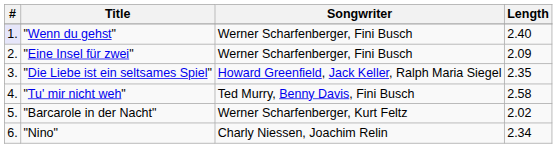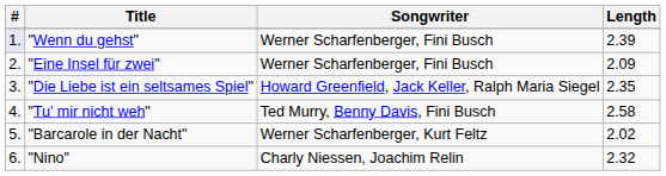 <table class="wikitable">
 <tr>
 <th>#</th>
 <th>Title</th>
 <th>Songwriter</th>
 <th>Length</th>
 </tr>
 <tr bgcolor="#ebf5ff">
 </tr>
 <tr>
 <td style="background: lavender;">1.</td>
 <td>"<a href='#'>Wenn du gehst</a>"</td>
 <td>Werner Scharfenberger, Fini Busch</td>
-<td>2.40</td>
+<td>2.39</td>
 </tr>
 <tr>
 <td>2.</td>
 <td>"<a href='#'>Eine Insel für zwei</a>"</td>
 <td>Werner Scharfenberger, Fini Busch</td>
 <td>2.09</td>
 </tr>
 <tr>
 <td>3.</td>
 <td>"<a href='#'>Die Liebe ist ein seltsames Spiel</a>"</td>
 <td><a href='#'>Howard Greenfield</a>, <a href='#'>Jack Keller</a>, Ralph Maria Siegel</td>
 <td>2.35</td>
 </tr>
 <tr>
 <td>4.</td>
 <td>"<a href='#'>Tu' mir nicht weh</a>"</td>
 <td>Ted Murry, <a href='#'>Benny Davis</a>, Fini Busch</td>
 <td>2.58</td>
 </tr>
 <tr>
 <td>5.</td>
 <td>"Barcarole in der Nacht"</td>
 <td>Werner Scharfenberger, Kurt Feltz</td>
 <td>2.02</td>
 </tr>
 <tr>
 <td>6.</td>
 <td>"Nino"</td>
 <td>Charly Niessen, Joachim Relin</td>
-<td>2.34</td>
+<td>2.32</td>
 </tr>
 </table>
